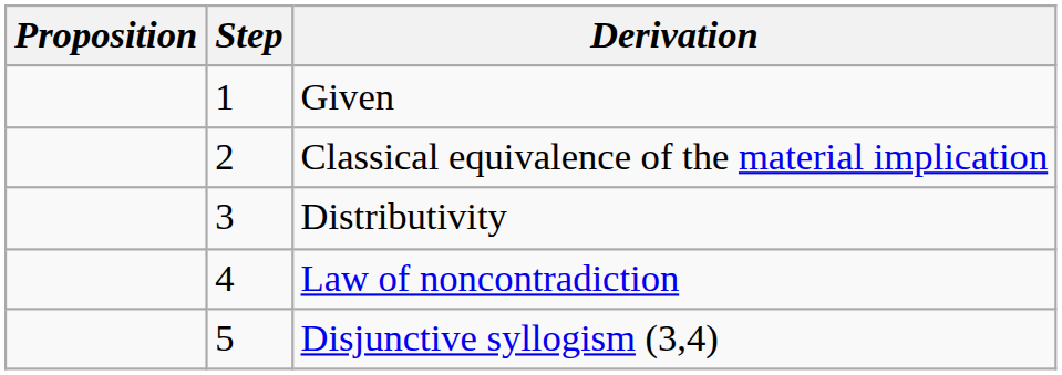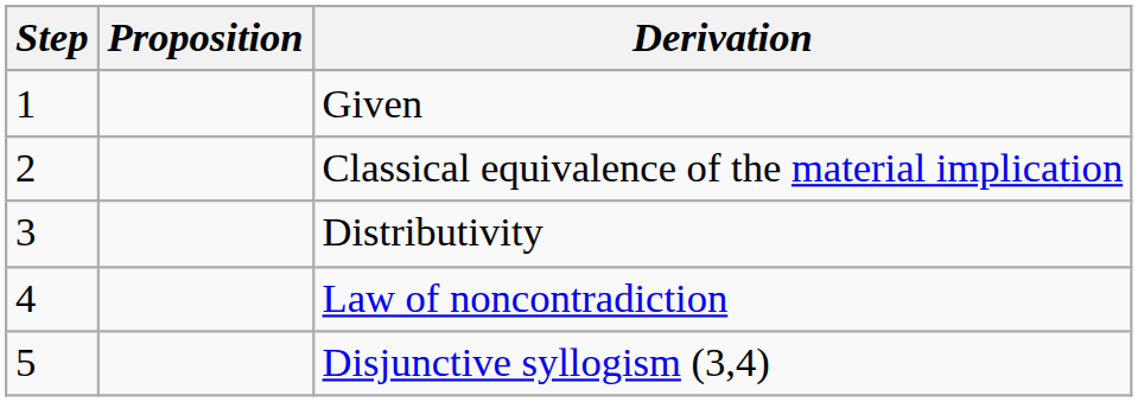 <table class="wikitable">
 <tr>
+<th><em>Step</em></th>
 <th><em>Proposition</em></th>
-<th><em>Step</em></th>
 <th><em>Derivation</em></th>
 </tr>
 <tr>
+<td>1</td>
 <td></td>
-<td>1</td>
 <td>Given</td>
 </tr>
 <tr>
+<td>2</td>
 <td></td>
-<td>2</td>
 <td>Classical equivalence of the <a href='#'>material implication</a></td>
 </tr>
 <tr>
+<td>3</td>
 <td></td>
-<td>3</td>
 <td>Distributivity</td>
 </tr>
 <tr>
+<td>4</td>
 <td></td>
-<td>4</td>
 <td><a href='#'>Law of noncontradiction</a></td>
 </tr>
 <tr>
+<td>5</td>
 <td></td>
-<td>5</td>
 <td><a href='#'>Disjunctive syllogism</a> (3,4)</td>
 </tr>
 </table>
